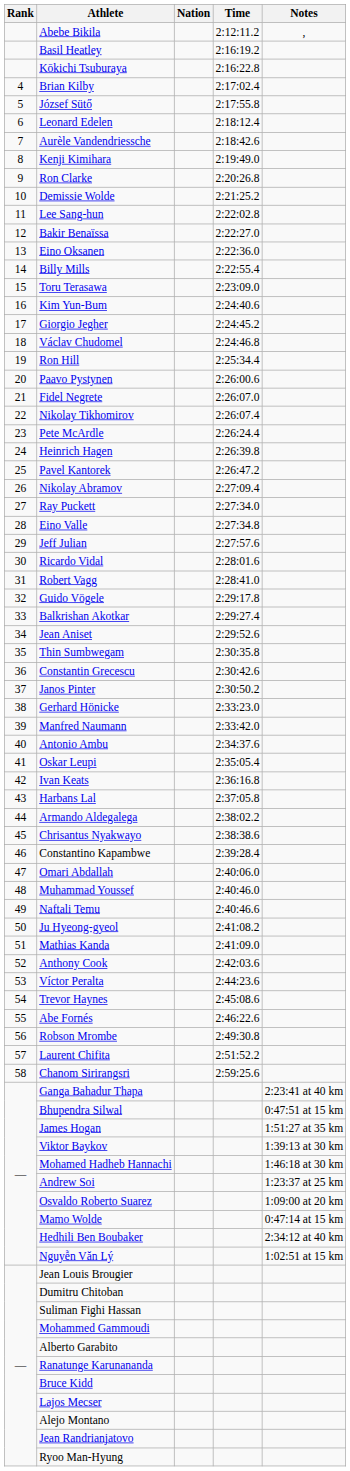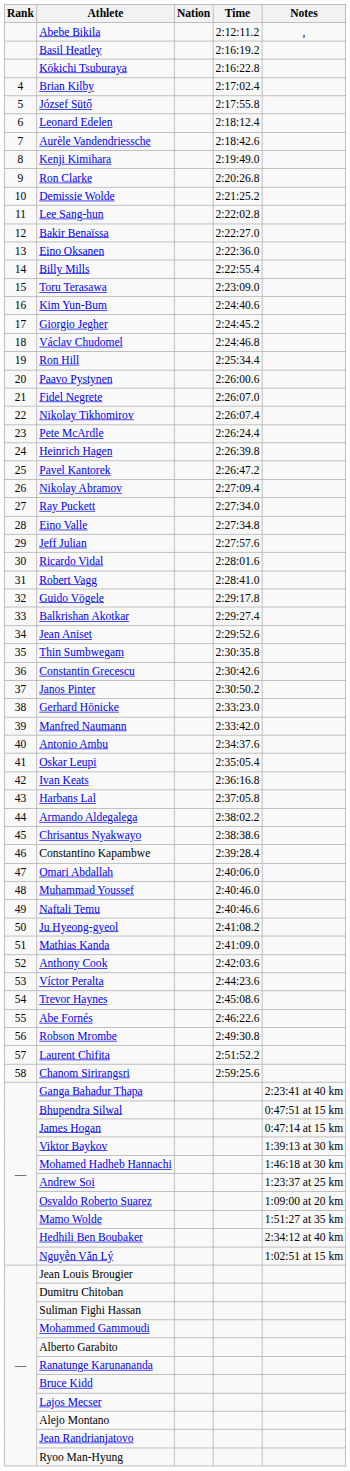 <table class="wikitable sortable" style="text-align:center">
 <tr>
 <th>Rank</th>
 <th>Athlete</th>
 <th>Nation</th>
 <th>Time</th>
 <th>Notes</th>
 </tr>
 <tr>
 <td></td>
 <td align=left><a href='#'>Abebe Bikila</a></td>
 <td align=left></td>
 <td>2:12:11.2</td>
 <td>, </td>
 </tr>
 <tr>
 <td></td>
 <td align=left><a href='#'>Basil Heatley</a></td>
 <td align=left></td>
 <td>2:16:19.2</td>
 <td></td>
 </tr>
 <tr>
 <td></td>
 <td align=left><a href='#'>Kōkichi Tsuburaya</a></td>
 <td align=left></td>
 <td>2:16:22.8</td>
 <td></td>
 </tr>
 <tr>
 <td>4</td>
 <td align=left><a href='#'>Brian Kilby</a></td>
 <td align=left></td>
 <td>2:17:02.4</td>
 <td></td>
 </tr>
 <tr>
 <td>5</td>
 <td align=left><a href='#'>József Sütő</a></td>
 <td align=left></td>
 <td>2:17:55.8</td>
 <td></td>
 </tr>
 <tr>
 <td>6</td>
 <td align=left><a href='#'>Leonard Edelen</a></td>
 <td align=left></td>
 <td>2:18:12.4</td>
 <td></td>
 </tr>
 <tr>
 <td>7</td>
 <td align=left><a href='#'>Aurèle Vandendriessche</a></td>
 <td align=left></td>
 <td>2:18:42.6</td>
 <td></td>
 </tr>
 <tr>
 <td>8</td>
 <td align=left><a href='#'>Kenji Kimihara</a></td>
 <td align=left></td>
 <td>2:19:49.0</td>
 <td></td>
 </tr>
 <tr>
 <td>9</td>
 <td align=left><a href='#'>Ron Clarke</a></td>
 <td align=left></td>
 <td>2:20:26.8</td>
 <td></td>
 </tr>
 <tr>
 <td>10</td>
 <td align=left><a href='#'>Demissie Wolde</a></td>
 <td align=left></td>
 <td>2:21:25.2</td>
 <td></td>
 </tr>
 <tr>
 <td>11</td>
 <td align=left><a href='#'>Lee Sang-hun</a></td>
 <td align=left></td>
 <td>2:22:02.8</td>
 <td></td>
 </tr>
 <tr>
 <td>12</td>
 <td align=left><a href='#'>Bakir Benaïssa</a></td>
 <td align=left></td>
 <td>2:22:27.0</td>
 <td></td>
 </tr>
 <tr>
 <td>13</td>
 <td align=left><a href='#'>Eino Oksanen</a></td>
 <td align=left></td>
 <td>2:22:36.0</td>
 <td></td>
 </tr>
 <tr>
 <td>14</td>
 <td align=left><a href='#'>Billy Mills</a></td>
 <td align=left></td>
 <td>2:22:55.4</td>
 <td></td>
 </tr>
 <tr>
 <td>15</td>
 <td align=left><a href='#'>Toru Terasawa</a></td>
 <td align=left></td>
 <td>2:23:09.0</td>
 <td></td>
 </tr>
 <tr>
 <td>16</td>
 <td align=left><a href='#'>Kim Yun-Bum</a></td>
 <td align=left></td>
 <td>2:24:40.6</td>
 <td></td>
 </tr>
 <tr>
 <td>17</td>
 <td align=left><a href='#'>Giorgio Jegher</a></td>
 <td align=left></td>
 <td>2:24:45.2</td>
 <td></td>
 </tr>
 <tr>
 <td>18</td>
 <td align=left><a href='#'>Václav Chudomel</a></td>
 <td align=left></td>
 <td>2:24:46.8</td>
 <td></td>
 </tr>
 <tr>
 <td>19</td>
 <td align=left><a href='#'>Ron Hill</a></td>
 <td align=left></td>
 <td>2:25:34.4</td>
 <td></td>
 </tr>
 <tr>
 <td>20</td>
 <td align=left><a href='#'>Paavo Pystynen</a></td>
 <td align=left></td>
 <td>2:26:00.6</td>
 <td></td>
 </tr>
 <tr>
 <td>21</td>
 <td align=left><a href='#'>Fidel Negrete</a></td>
 <td align=left></td>
 <td>2:26:07.0</td>
 <td></td>
 </tr>
 <tr>
 <td>22</td>
 <td align=left><a href='#'>Nikolay Tikhomirov</a></td>
 <td align=left></td>
 <td>2:26:07.4</td>
 <td></td>
 </tr>
 <tr>
 <td>23</td>
 <td align=left><a href='#'>Pete McArdle</a></td>
 <td align=left></td>
 <td>2:26:24.4</td>
 <td></td>
 </tr>
 <tr>
 <td>24</td>
 <td align=left><a href='#'>Heinrich Hagen</a></td>
 <td align=left></td>
 <td>2:26:39.8</td>
 <td></td>
 </tr>
 <tr>
 <td>25</td>
 <td align=left><a href='#'>Pavel Kantorek</a></td>
 <td align=left></td>
 <td>2:26:47.2</td>
 <td></td>
 </tr>
 <tr>
 <td>26</td>
 <td align=left><a href='#'>Nikolay Abramov</a></td>
 <td align=left></td>
 <td>2:27:09.4</td>
 <td></td>
 </tr>
 <tr>
 <td>27</td>
 <td align=left><a href='#'>Ray Puckett</a></td>
 <td align=left></td>
 <td>2:27:34.0</td>
 <td></td>
 </tr>
 <tr>
 <td>28</td>
 <td align=left><a href='#'>Eino Valle</a></td>
 <td align=left></td>
 <td>2:27:34.8</td>
 <td></td>
 </tr>
 <tr>
 <td>29</td>
 <td align=left><a href='#'>Jeff Julian</a></td>
 <td align=left></td>
 <td>2:27:57.6</td>
 <td></td>
 </tr>
 <tr>
 <td>30</td>
 <td align=left><a href='#'>Ricardo Vidal</a></td>
 <td align=left></td>
 <td>2:28:01.6</td>
 <td></td>
 </tr>
 <tr>
 <td>31</td>
 <td align=left><a href='#'>Robert Vagg</a></td>
 <td align=left></td>
 <td>2:28:41.0</td>
 <td></td>
 </tr>
 <tr>
 <td>32</td>
 <td align=left><a href='#'>Guido Vögele</a></td>
 <td align=left></td>
 <td>2:29:17.8</td>
 <td></td>
 </tr>
 <tr>
 <td>33</td>
 <td align=left><a href='#'>Balkrishan Akotkar</a></td>
 <td align=left></td>
 <td>2:29:27.4</td>
 <td></td>
 </tr>
 <tr>
 <td>34</td>
 <td align=left><a href='#'>Jean Aniset</a></td>
 <td align=left></td>
 <td>2:29:52.6</td>
 <td></td>
 </tr>
 <tr>
 <td>35</td>
 <td align=left><a href='#'>Thin Sumbwegam</a></td>
 <td align=left></td>
 <td>2:30:35.8</td>
 <td></td>
 </tr>
 <tr>
 <td>36</td>
 <td align=left><a href='#'>Constantin Grecescu</a></td>
 <td align=left></td>
 <td>2:30:42.6</td>
 <td></td>
 </tr>
 <tr>
 <td>37</td>
 <td align=left><a href='#'>Janos Pinter</a></td>
 <td align=left></td>
 <td>2:30:50.2</td>
 <td></td>
 </tr>
 <tr>
 <td>38</td>
 <td align=left><a href='#'>Gerhard Hönicke</a></td>
 <td align=left></td>
 <td>2:33:23.0</td>
 <td></td>
 </tr>
 <tr>
 <td>39</td>
 <td align=left><a href='#'>Manfred Naumann</a></td>
 <td align=left></td>
 <td>2:33:42.0</td>
 <td></td>
 </tr>
 <tr>
 <td>40</td>
 <td align=left><a href='#'>Antonio Ambu</a></td>
 <td align=left></td>
 <td>2:34:37.6</td>
 <td></td>
 </tr>
 <tr>
 <td>41</td>
 <td align=left><a href='#'>Oskar Leupi</a></td>
 <td align=left></td>
 <td>2:35:05.4</td>
 <td></td>
 </tr>
 <tr>
 <td>42</td>
 <td align=left><a href='#'>Ivan Keats</a></td>
 <td align=left></td>
 <td>2:36:16.8</td>
 <td></td>
 </tr>
 <tr>
 <td>43</td>
 <td align=left><a href='#'>Harbans Lal</a></td>
 <td align=left></td>
 <td>2:37:05.8</td>
 <td></td>
 </tr>
 <tr>
 <td>44</td>
 <td align=left><a href='#'>Armando Aldegalega</a></td>
 <td align=left></td>
 <td>2:38:02.2</td>
 <td></td>
 </tr>
 <tr>
 <td>45</td>
 <td align=left><a href='#'>Chrisantus Nyakwayo</a></td>
 <td align=left></td>
 <td>2:38:38.6</td>
 <td></td>
 </tr>
 <tr>
 <td>46</td>
 <td align=left>Constantino Kapambwe</td>
 <td align=left></td>
 <td>2:39:28.4</td>
 <td></td>
 </tr>
 <tr>
 <td>47</td>
 <td align=left><a href='#'>Omari Abdallah</a></td>
 <td align=left></td>
 <td>2:40:06.0</td>
 <td></td>
 </tr>
 <tr>
 <td>48</td>
 <td align=left><a href='#'>Muhammad Youssef</a></td>
 <td align=left></td>
 <td>2:40:46.0</td>
 <td></td>
 </tr>
 <tr>
 <td>49</td>
 <td align=left><a href='#'>Naftali Temu</a></td>
 <td align=left></td>
 <td>2:40:46.6</td>
 <td></td>
 </tr>
 <tr>
 <td>50</td>
 <td align=left><a href='#'>Ju Hyeong-gyeol</a></td>
 <td align=left></td>
 <td>2:41:08.2</td>
 <td></td>
 </tr>
 <tr>
 <td>51</td>
 <td align=left><a href='#'>Mathias Kanda</a></td>
 <td align=left></td>
 <td>2:41:09.0</td>
 <td></td>
 </tr>
 <tr>
 <td>52</td>
 <td align=left><a href='#'>Anthony Cook</a></td>
 <td align=left></td>
 <td>2:42:03.6</td>
 <td></td>
 </tr>
 <tr>
 <td>53</td>
 <td align=left><a href='#'>Víctor Peralta</a></td>
 <td align=left></td>
 <td>2:44:23.6</td>
 <td></td>
 </tr>
 <tr>
 <td>54</td>
 <td align=left><a href='#'>Trevor Haynes</a></td>
 <td align=left></td>
 <td>2:45:08.6</td>
 <td></td>
 </tr>
 <tr>
 <td>55</td>
 <td align=left><a href='#'>Abe Fornés</a></td>
 <td align=left></td>
 <td>2:46:22.6</td>
 <td></td>
 </tr>
 <tr>
 <td>56</td>
 <td align=left><a href='#'>Robson Mrombe</a></td>
 <td align=left></td>
 <td>2:49:30.8</td>
 <td></td>
 </tr>
 <tr>
 <td>57</td>
 <td align=left><a href='#'>Laurent Chifita</a></td>
 <td align=left></td>
 <td>2:51:52.2</td>
 <td></td>
 </tr>
 <tr>
 <td>58</td>
 <td align=left><a href='#'>Chanom Sirirangsri</a></td>
 <td align=left></td>
 <td>2:59:25.6</td>
 <td></td>
 </tr>
 <tr>
 <td rowspan=10 data-sort-value=59>—</td>
 <td align=left><a href='#'>Ganga Bahadur Thapa</a></td>
 <td align=left></td>
 <td data-sort-value=4:01:00.0></td>
 <td>2:23:41 at 40 km</td>
 </tr>
 <tr>
 <td align=left><a href='#'>Bhupendra Silwal</a></td>
 <td align=left></td>
 <td data-sort-value=4:02:00.0></td>
 <td>0:47:51 at 15 km</td>
 </tr>
 <tr>
 <td align=left><a href='#'>James Hogan</a></td>
 <td align=left></td>
 <td data-sort-value=4:03:00.0></td>
-<td>1:51:27 at 35 km</td>
+<td>0:47:14 at 15 km</td>
 </tr>
 <tr>
 <td align=left><a href='#'>Viktor Baykov</a></td>
 <td align=left></td>
 <td data-sort-value=4:04:00.0></td>
 <td>1:39:13 at 30 km</td>
 </tr>
 <tr>
 <td align=left><a href='#'>Mohamed Hadheb Hannachi</a></td>
 <td align=left></td>
 <td data-sort-value=4:05:00.0></td>
 <td>1:46:18 at 30 km</td>
 </tr>
 <tr>
 <td align=left><a href='#'>Andrew Soi</a></td>
 <td align=left></td>
 <td data-sort-value=4:06:00.0></td>
 <td>1:23:37 at 25 km</td>
 </tr>
 <tr>
 <td align=left><a href='#'>Osvaldo Roberto Suarez</a></td>
 <td align=left></td>
 <td data-sort-value=4:07:00.0></td>
 <td>1:09:00 at 20 km</td>
 </tr>
 <tr>
 <td align=left><a href='#'>Mamo Wolde</a></td>
 <td align=left></td>
 <td data-sort-value=4:08:00.0></td>
-<td>0:47:14 at 15 km</td>
+<td>1:51:27 at 35 km</td>
 </tr>
 <tr>
 <td align=left><a href='#'>Hedhili Ben Boubaker</a></td>
 <td align=left></td>
 <td data-sort-value=4:09:00.0></td>
 <td>2:34:12 at 40 km</td>
 </tr>
 <tr>
 <td align=left><a href='#'>Nguyễn Văn Lý</a></td>
 <td align=left></td>
 <td data-sort-value=4:10:00.0></td>
 <td>1:02:51 at 15 km</td>
 </tr>
 <tr>
 <td rowspan=11 data-sort-value=69>—</td>
 <td align=left>Jean Louis Brougier</td>
 <td align=left></td>
 <td data-sort-value=9:00:00.0></td>
 <td></td>
 </tr>
 <tr>
 <td align=left>Dumitru Chitoban</td>
 <td align=left></td>
 <td data-sort-value=9:00:00.0></td>
 <td></td>
 </tr>
 <tr>
 <td align=left>Suliman Fighi Hassan</td>
 <td align=left></td>
 <td data-sort-value=9:00:00.0></td>
 <td></td>
 </tr>
 <tr>
 <td align=left><a href='#'>Mohammed Gammoudi</a></td>
 <td align=left></td>
 <td data-sort-value=9:00:00.0></td>
 <td></td>
 </tr>
 <tr>
 <td align=left>Alberto Garabito</td>
 <td align=left></td>
 <td data-sort-value=9:00:00.0></td>
 <td></td>
 </tr>
 <tr>
 <td align=left><a href='#'>Ranatunge Karunananda</a></td>
 <td align=left></td>
 <td data-sort-value=9:00:00.0></td>
 <td></td>
 </tr>
 <tr>
 <td align=left><a href='#'>Bruce Kidd</a></td>
 <td align=left></td>
 <td data-sort-value=9:00:00.0></td>
 <td></td>
 </tr>
 <tr>
 <td align=left><a href='#'>Lajos Mecser</a></td>
 <td align=left></td>
 <td data-sort-value=9:00:00.0></td>
 <td></td>
 </tr>
 <tr>
 <td align=left>Alejo Montano</td>
 <td align=left></td>
 <td data-sort-value=9:00:00.0></td>
 <td></td>
 </tr>
 <tr>
 <td align=left><a href='#'>Jean Randrianjatovo</a></td>
 <td align=left></td>
 <td data-sort-value=9:00:00.0></td>
 <td></td>
 </tr>
 <tr>
 <td align=left>Ryoo Man-Hyung</td>
 <td align=left></td>
 <td data-sort-value=9:00:00.0></td>
 <td></td>
 </tr>
 </table>
